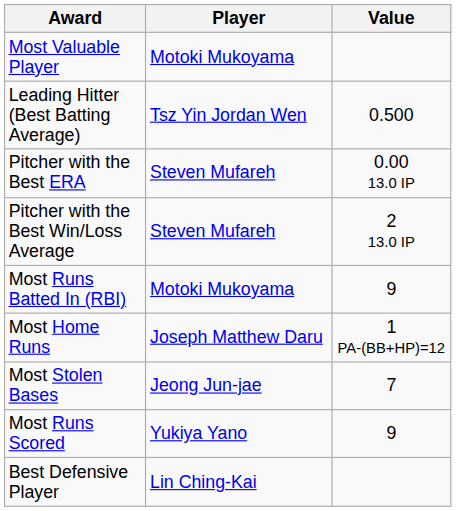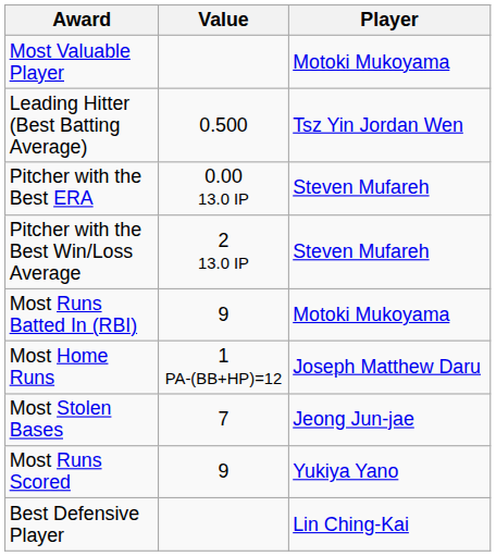 <table class="wikitable">
 <tr>
 <th width=120>Award</th>
+<th width=100>Value</th>
 <th width=160>Player</th>
-<th width=100>Value</th>
 </tr>
 <tr>
 <td><a href='#'>Most Valuable Player</a></td>
+<td></td>
 <td> <a href='#'>Motoki Mukoyama</a></td>
-<td></td>
 </tr>
 <tr>
 <td>Leading Hitter (Best Batting Average)</td>
+<td align=center>0.500</td>
 <td> <a href='#'>Tsz Yin Jordan Wen</a></td>
-<td align=center>0.500</td>
 </tr>
 <tr>
 <td>Pitcher with the Best <a href='#'>ERA</a></td>
+<td align=center>0.00<br><small>13.0 IP</small></td>
 <td> <a href='#'>Steven Mufareh</a></td>
-<td align=center>0.00<br><small>13.0 IP</small></td>
 </tr>
 <tr>
 <td>Pitcher with the Best Win/Loss Average</td>
+<td align=center>2<br><small>13.0 IP</small></td>
 <td> <a href='#'>Steven Mufareh</a></td>
-<td align=center>2<br><small>13.0 IP</small></td>
 </tr>
 <tr>
 <td>Most <a href='#'>Runs Batted In (RBI)</a></td>
+<td align=center>9</td>
 <td> <a href='#'>Motoki Mukoyama</a></td>
-<td align=center>9</td>
 </tr>
 <tr>
 <td>Most <a href='#'>Home Runs</a></td>
+<td align=center>1<br><small>PA-(BB+HP)=12</small></td>
 <td> <a href='#'>Joseph Matthew Daru</a></td>
-<td align=center>1<br><small>PA-(BB+HP)=12</small></td>
 </tr>
 <tr>
 <td>Most <a href='#'>Stolen Bases</a></td>
+<td align=center>7</td>
 <td> <a href='#'>Jeong Jun-jae</a></td>
-<td align=center>7</td>
 </tr>
 <tr>
 <td>Most <a href='#'>Runs Scored</a></td>
+<td align=center>9</td>
 <td> <a href='#'>Yukiya Yano</a></td>
-<td align=center>9</td>
 </tr>
 <tr>
 <td>Best Defensive Player</td>
+<td></td>
 <td> <a href='#'>Lin Ching-Kai</a></td>
-<td></td>
 </tr>
 </table>
